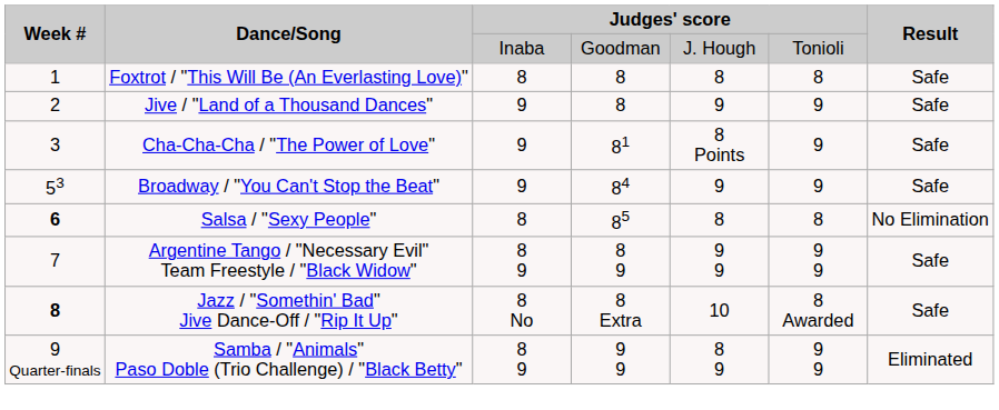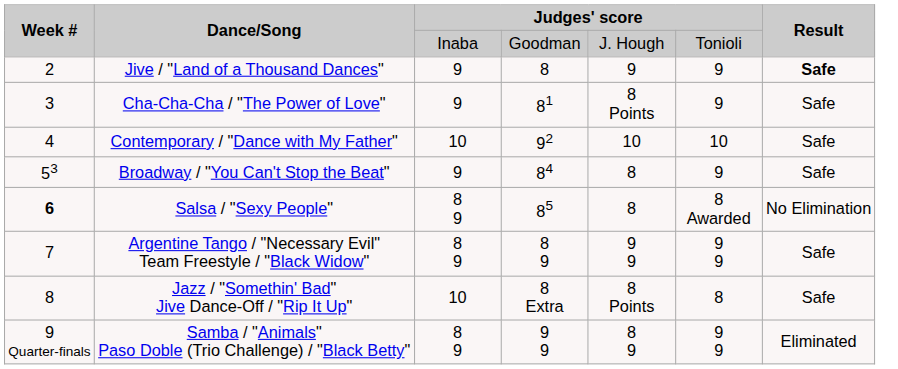 <table class="wikitable" style="float:left;">
 <tr>
 <td rowspan="2" bgcolor="#CCCCCC" align="Center"><strong>Week #</strong></td>
 <td rowspan="2" bgcolor="#CCCCCC" align="Center"><strong>Dance/Song</strong></td>
 <td colspan="4" bgcolor="#CCCCCC" align="Center"><strong>Judges' score</strong></td>
 <td rowspan="2" bgcolor="#CCCCCC" align="Center"><strong>Result</strong></td>
 </tr>
 <tr>
 <td bgcolor="#CCCCCC" width="10%" align="center">Inaba</td>
 <td bgcolor="#CCCCCC" width="10%" align="center">Goodman</td>
 <td bgcolor="#CCCCCC" width="10%" align="center">J. Hough</td>
 <td bgcolor="#CCCCCC" width="10%" align="center">Tonioli</td>
 </tr>
 <tr align="center" bgcolor="#FAF6F6">
-<td>1</td>
-<td><a href='#'>Foxtrot</a> / "<a href='#'>This Will Be (An Everlasting Love)</a>"</td>
-<td>8</td>
-<td>8</td>
-<td>8</td>
-<td>8</td>
-<td>Safe</td>
-</tr>
-<tr align="center" bgcolor="#FAF6F6">
 <td>2</td>
 <td><a href='#'>Jive</a> / "<a href='#'>Land of a Thousand Dances</a>"</td>
 <td>9</td>
 <td>8</td>
 <td>9</td>
 <td>9</td>
-<td>Safe</td>
+<td><strong>Safe</strong></td>
 </tr>
 <tr align="center" bgcolor="#FAF6F6">
 <td>3</td>
 <td><a href='#'>Cha-Cha-Cha</a> / "<a href='#'>The Power of Love</a>"</td>
 <td>9</td>
 <td>8<sup>1</sup></td>
 <td>8<br>Points</td>
 <td>9</td>
 <td>Safe</td>
 </tr>
 <tr align="center" bgcolor="#FAF6F6">
+<td>4</td>
+<td><a href='#'>Contemporary</a> / "<a href='#'>Dance with My Father</a>"</td>
+<td>10</td>
+<td>9<sup>2</sup></td>
+<td>10</td>
+<td>10</td>
+<td>Safe</td>
+</tr>
+<tr align="center" bgcolor="#FAF6F6">
 <td>5<sup>3</sup></td>
 <td><a href='#'>Broadway</a> / "<a href='#'>You Can't Stop the Beat</a>"</td>
 <td>9</td>
 <td>8<sup>4</sup></td>
-<td>9</td>
+<td>8</td>
 <td>9</td>
 <td>Safe</td>
 </tr>
 <tr align="center" bgcolor="#FAF6F6">
 <td><strong>6</strong></td>
 <td><a href='#'>Salsa</a> / "<a href='#'>Sexy People</a>"</td>
-<td>8</td>
+<td>8<br>9</td>
 <td>8<sup>5</sup></td>
 <td>8</td>
-<td>8</td>
+<td>8<br>Awarded</td>
 <td>No Elimination</td>
 </tr>
 <tr align="center" bgcolor="#FAF6F6">
 <td>7</td>
 <td><a href='#'>Argentine Tango</a> / "Necessary Evil"<br>Team Freestyle / "<a href='#'>Black Widow</a>"</td>
 <td>8<br>9</td>
 <td>8<br>9</td>
 <td>9<br>9</td>
 <td>9<br>9</td>
 <td>Safe</td>
 </tr>
 <tr align="center" bgcolor="#FAF6F6">
-<td><strong>8</strong></td>
+<td>8</td>
 <td><a href='#'>Jazz</a> / "<a href='#'>Somethin' Bad</a>"<br><a href='#'>Jive</a> Dance-Off / "<a href='#'>Rip It Up</a>"</td>
-<td>8<br>No</td>
+<td>10</td>
 <td>8<br>Extra</td>
-<td>10</td>
-<td>8<br>Awarded</td>
+<td>8<br>Points</td>
+<td>8</td>
 <td>Safe</td>
 </tr>
 <tr align="center" bgcolor="#FAF6F6">
 <td style="text-align:center; background:#faf6f6;">9<br><small>Quarter-finals</small></td>
 <td><a href='#'>Samba</a> / "<a href='#'>Animals</a>"<br><a href='#'>Paso Doble</a> (Trio Challenge) / "<a href='#'>Black Betty</a>"</td>
 <td>8<br>9</td>
 <td>9<br>9</td>
 <td>8<br>9</td>
 <td>9<br>9</td>
 <td>Eliminated</td>
 </tr>
 </table>
